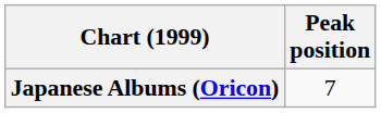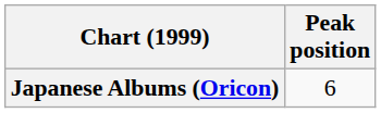 <table class="wikitable plainrowheaders" style="text-align:center">
 <tr>
 <th scope="col">Chart (1999)</th>
 <th scope="col">Peak<br> position</th>
 </tr>
 <tr>
 <th scope="row">Japanese Albums (<a href='#'>Oricon</a>)</th>
-<td>7</td>
+<td>6</td>
 </tr>
 </table>
